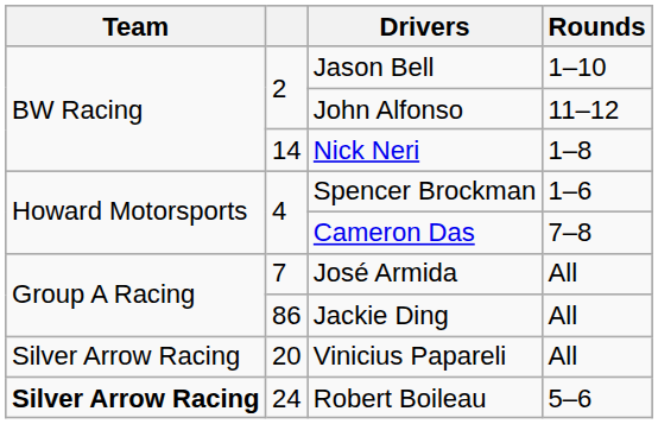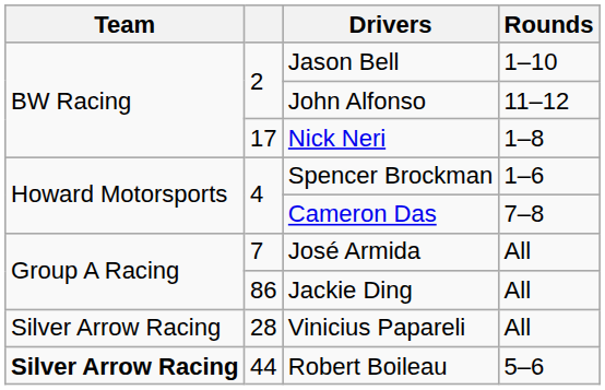 <table class="wikitable" style="font-size: 85%;">
 <tr>
 <th>Team</th>
 <th></th>
 <th>Drivers</th>
 <th>Rounds</th>
 </tr>
 <tr>
 <td rowspan=3>BW Racing</td>
 <td rowspan=2>2</td>
 <td> Jason Bell</td>
 <td>1–10</td>
 </tr>
 <tr>
 <td> John Alfonso</td>
 <td>11–12</td>
 </tr>
 <tr>
-<td>14</td>
+<td>17</td>
 <td> <a href='#'>Nick Neri</a></td>
 <td>1–8</td>
 </tr>
 <tr>
 <td rowspan=2>Howard Motorsports</td>
 <td rowspan=2>4</td>
 <td> Spencer Brockman</td>
 <td>1–6</td>
 </tr>
 <tr>
 <td> <a href='#'>Cameron Das</a></td>
 <td>7–8</td>
 </tr>
 <tr>
 <td rowspan=2>Group A Racing</td>
 <td>7</td>
 <td> José Armida</td>
 <td>All</td>
 </tr>
 <tr>
 <td>86</td>
 <td> Jackie Ding</td>
 <td>All</td>
 </tr>
 <tr>
 <td>Silver Arrow Racing</td>
-<td>20</td>
+<td>28</td>
 <td> Vinicius Papareli</td>
 <td>All</td>
 </tr>
 <tr>
 <td><strong>Silver Arrow Racing</strong></td>
-<td>24</td>
+<td>44</td>
 <td> Robert Boileau</td>
 <td>5–6</td>
 </tr>
 </table>
